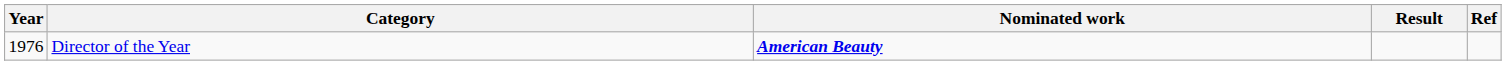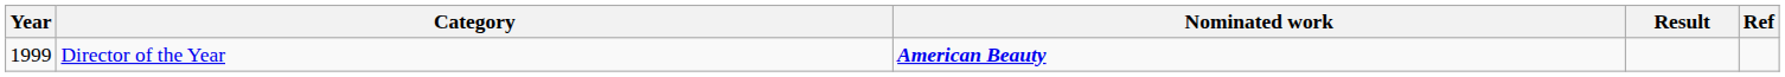 <table class="wikitable sortable">
 <tr>
 <th scope="col" style="width:1em;">Year</th>
 <th scope="col" style="width:40em;">Category</th>
 <th scope="col" style="width:35em;">Nominated work</th>
 <th scope="col" style="width:5em;">Result</th>
 <th scope="col" style="width:1em;" class="unsortable">Ref</th>
 </tr>
 <tr>
-<td>1976</td>
+<td>1999</td>
 <td><a href='#'>Director of the Year</a></td>
 <td><strong><em><a href='#'>American Beauty</a></em></strong></td>
 <td></td>
 <td></td>
 </tr>
 </table>
